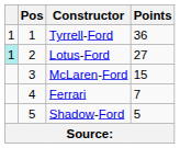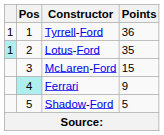 <table class="wikitable" style="font-size: 95%;">
 <tr>
 <th></th>
 <th>Pos</th>
 <th>Constructor</th>
 <th>Points</th>
 </tr>
 <tr>
 <td align="left"> 1</td>
 <td align="center">1</td>
 <td> <a href='#'>Tyrrell</a>-<a href='#'>Ford</a></td>
 <td align="left">36</td>
 </tr>
 <tr>
 <td align="left" style="background: paleturquoise;"> 1</td>
 <td align="center">2</td>
 <td> <a href='#'>Lotus</a>-<a href='#'>Ford</a></td>
-<td align="left">27</td>
+<td align="left">35</td>
 </tr>
 <tr>
 <td align="left"></td>
 <td align="center">3</td>
 <td> <a href='#'>McLaren</a>-<a href='#'>Ford</a></td>
 <td align="left">15</td>
 </tr>
 <tr>
 <td align="left"></td>
-<td align="center">4</td>
+<td align="center" style="background: paleturquoise;">4</td>
 <td> <a href='#'>Ferrari</a></td>
-<td align="left">7</td>
+<td align="left">9</td>
 </tr>
 <tr>
 <td align="left"></td>
 <td align="center">5</td>
 <td> <a href='#'>Shadow</a>-<a href='#'>Ford</a></td>
 <td align="left">5</td>
 </tr>
 <tr>
 <th colspan=4>Source: </th>
 </tr>
 </table>
